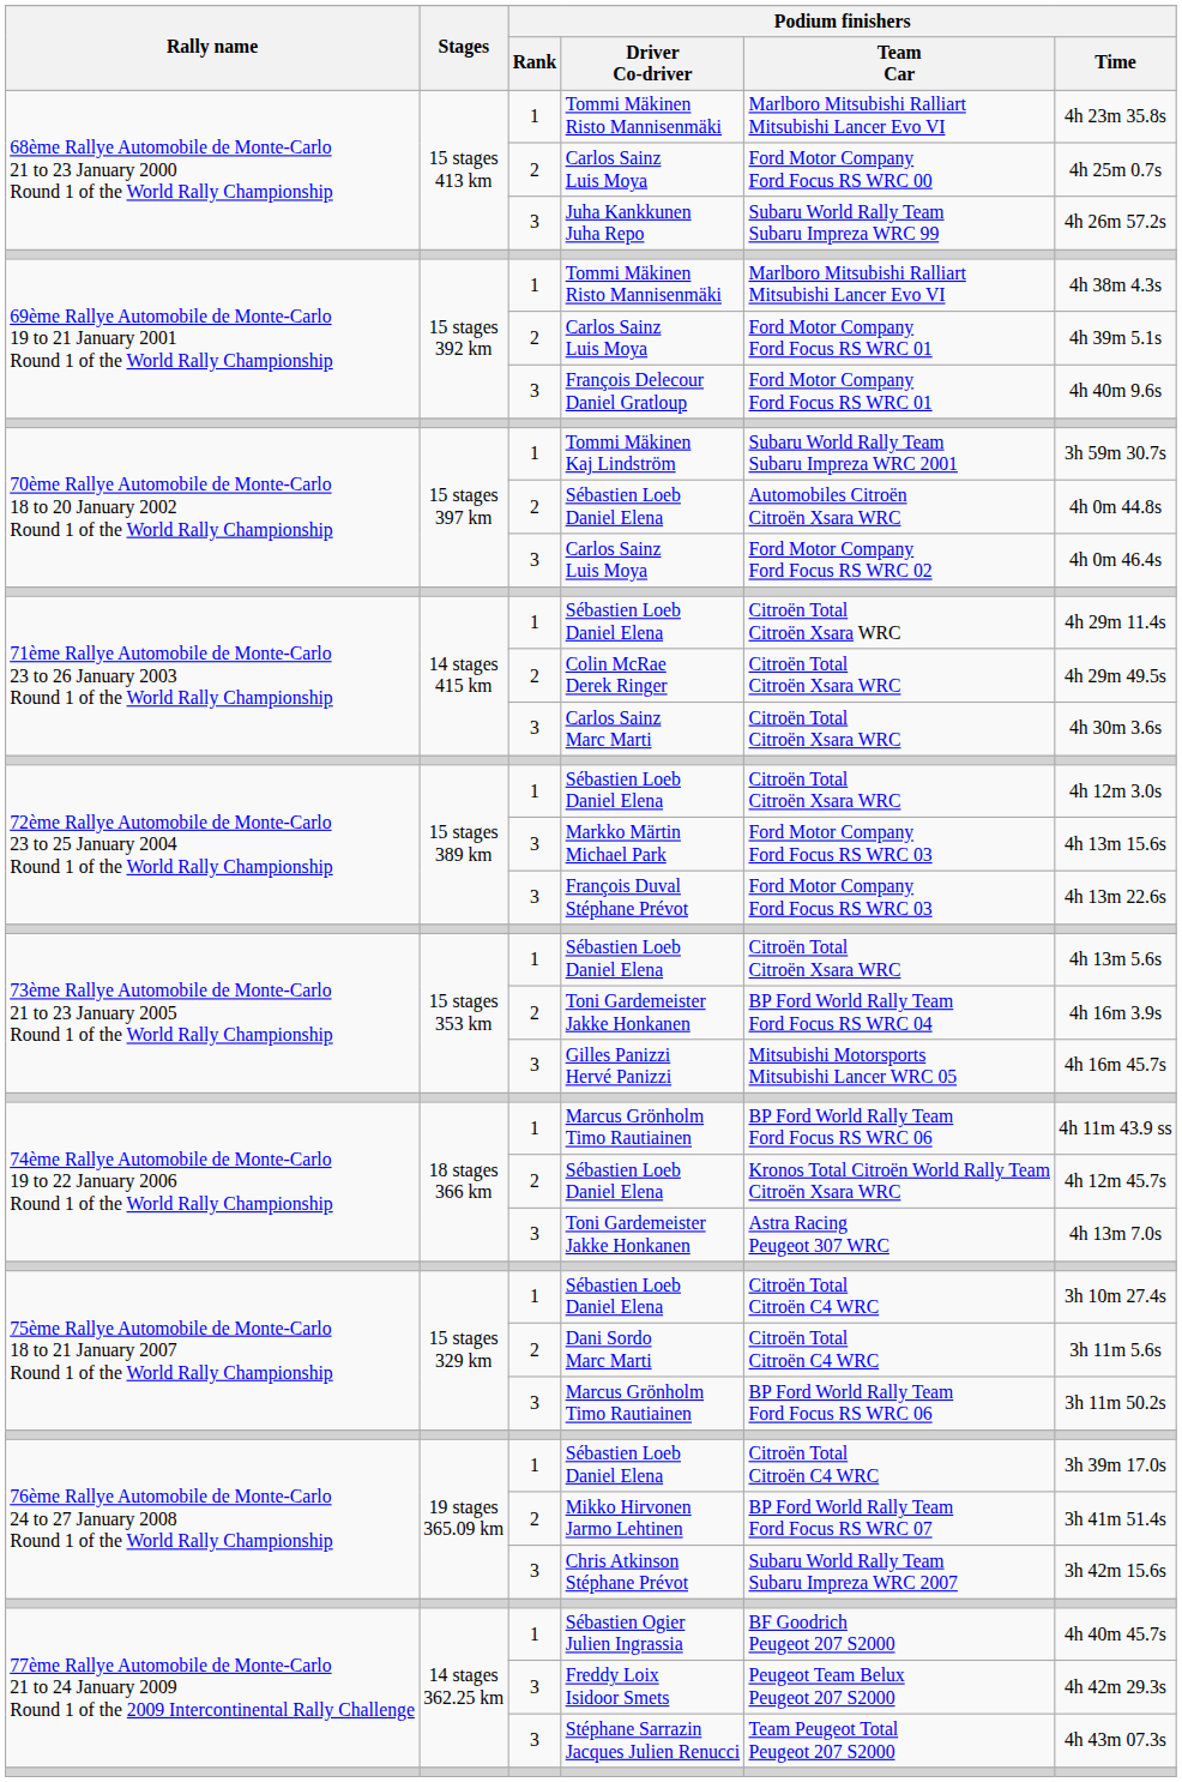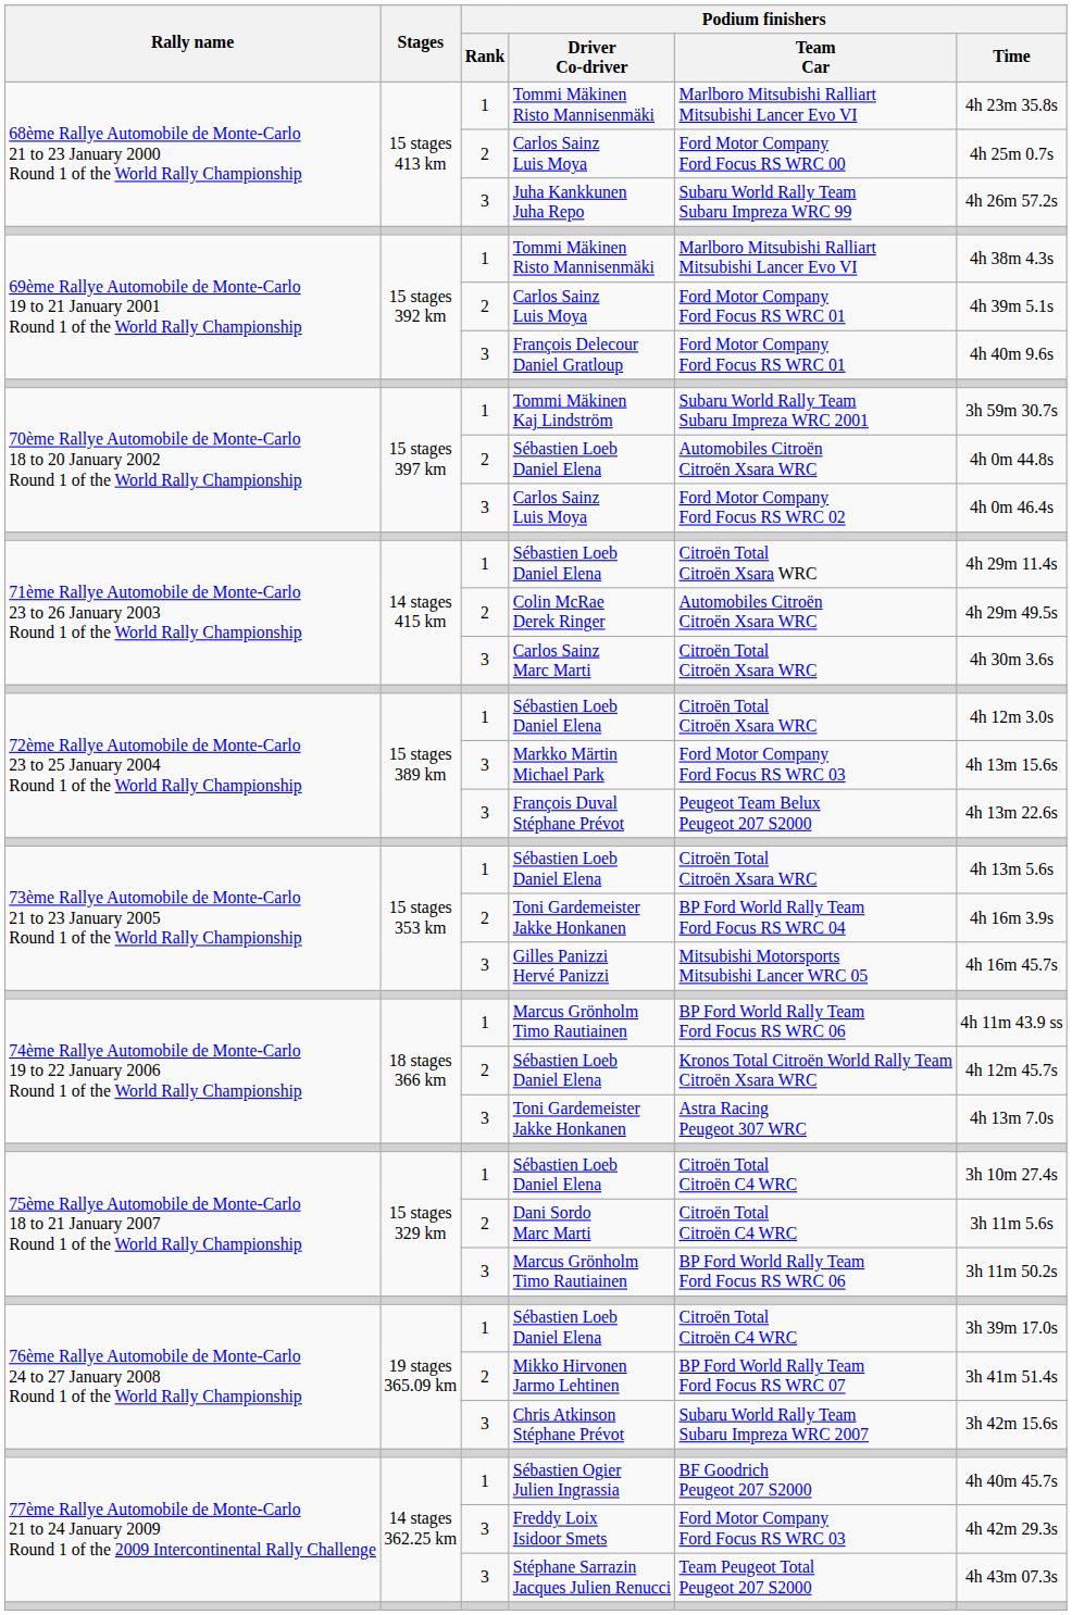 <table class="wikitable" style="font-size:90%;">
 <tr>
 </tr>
 <tr style="background:#efefef;">
 <th rowspan=2>Rally name</th>
 <th rowspan=2>Stages</th>
 <th colspan=4>Podium finishers</th>
 </tr>
 <tr>
 <th>Rank</th>
 <th>Driver<br>Co-driver</th>
 <th>Team<br>Car</th>
 <th>Time</th>
 </tr>
 <tr>
 <td rowspan=3><a href='#'>68ème Rallye Automobile de Monte-Carlo</a><br> 21 to 23 January 2000<br>Round 1 of the <a href='#'>World Rally Championship</a></td>
 <td rowspan=3 align=center>15 stages<br> 413 km</td>
 <td align=center>1</td>
 <td> <a href='#'>Tommi Mäkinen</a> <br>  <a href='#'>Risto Mannisenmäki</a></td>
 <td> <a href='#'>Marlboro Mitsubishi Ralliart</a> <br>  <a href='#'>Mitsubishi Lancer Evo VI</a></td>
 <td align=center>4h 23m 35.8s</td>
 </tr>
 <tr>
 <td align=center>2</td>
 <td> <a href='#'>Carlos Sainz</a> <br>  <a href='#'>Luis Moya</a></td>
 <td> <a href='#'>Ford Motor Company</a> <br>  <a href='#'>Ford Focus RS WRC 00</a></td>
 <td align=center>4h 25m 0.7s</td>
 </tr>
 <tr>
 <td align=center>3</td>
 <td> <a href='#'>Juha Kankkunen</a> <br>  <a href='#'>Juha Repo</a></td>
 <td> <a href='#'>Subaru World Rally Team</a> <br>  <a href='#'>Subaru Impreza WRC 99</a></td>
 <td align=center>4h 26m 57.2s</td>
 </tr>
 <tr style="background:lightgrey;">
 <td></td>
 <td></td>
 <td></td>
 <td></td>
 <td></td>
 <td></td>
 </tr>
 <tr>
 <td rowspan=3><a href='#'>69ème Rallye Automobile de Monte-Carlo</a><br> 19 to 21 January 2001<br>Round 1 of the <a href='#'>World Rally Championship</a></td>
 <td rowspan=3 align=center>15 stages<br> 392 km</td>
 <td align=center>1</td>
 <td> <a href='#'>Tommi Mäkinen</a> <br>  <a href='#'>Risto Mannisenmäki</a></td>
 <td> <a href='#'>Marlboro Mitsubishi Ralliart</a> <br>  <a href='#'>Mitsubishi Lancer Evo VI</a></td>
 <td align=center>4h 38m 4.3s</td>
 </tr>
 <tr>
 <td align=center>2</td>
 <td> <a href='#'>Carlos Sainz</a> <br>  <a href='#'>Luis Moya</a></td>
 <td> <a href='#'>Ford Motor Company</a> <br>  <a href='#'>Ford Focus RS WRC 01</a></td>
 <td align=center>4h 39m 5.1s</td>
 </tr>
 <tr>
 <td align=center>3</td>
 <td> <a href='#'>François Delecour</a> <br>  <a href='#'>Daniel Gratloup</a></td>
 <td> <a href='#'>Ford Motor Company</a> <br>  <a href='#'>Ford Focus RS WRC 01</a></td>
 <td align=center>4h 40m 9.6s</td>
 </tr>
 <tr style="background:lightgrey;">
 <td></td>
 <td></td>
 <td></td>
 <td></td>
 <td></td>
 <td></td>
 </tr>
 <tr>
 <td rowspan=3><a href='#'>70ème Rallye Automobile de Monte-Carlo</a><br> 18 to 20 January 2002<br>Round 1 of the <a href='#'>World Rally Championship</a></td>
 <td rowspan=3 align=center>15 stages<br> 397 km</td>
 <td align=center>1</td>
 <td> <a href='#'>Tommi Mäkinen</a> <br>  <a href='#'>Kaj Lindström</a></td>
 <td> <a href='#'>Subaru World Rally Team</a> <br>  <a href='#'>Subaru Impreza WRC 2001</a></td>
 <td align=center>3h 59m 30.7s</td>
 </tr>
 <tr>
 <td align=center>2</td>
 <td> <a href='#'>Sébastien Loeb</a> <br>  <a href='#'>Daniel Elena</a></td>
 <td> <a href='#'>Automobiles Citroën</a> <br>  <a href='#'>Citroën Xsara WRC</a></td>
 <td align=center>4h 0m 44.8s</td>
 </tr>
 <tr>
 <td align=center>3</td>
 <td> <a href='#'>Carlos Sainz</a> <br>  <a href='#'>Luis Moya</a></td>
 <td> <a href='#'>Ford Motor Company</a> <br>  <a href='#'>Ford Focus RS WRC 02</a></td>
 <td align=center>4h 0m 46.4s</td>
 </tr>
 <tr style="background:lightgrey;">
 <td></td>
 <td></td>
 <td></td>
 <td></td>
 <td></td>
 <td></td>
 </tr>
 <tr>
 <td rowspan=3><a href='#'>71</a><a href='#'>è</a><a href='#'>me Rallye Automobile de Monte-Carlo</a><br> 23 to 26 January 2003<br>Round 1 of the <a href='#'>World Rally Championship</a></td>
 <td rowspan=3 align=center>14 stages<br> 415 km</td>
 <td align=center>1</td>
 <td> <a href='#'>Sébastien Loeb</a> <br>  <a href='#'>Daniel Elena</a></td>
 <td> <a href='#'>Citroën Total</a> <br>  <a href='#'>Citroën Xsara</a> WRC</td>
 <td align=center>4h 29m 11.4s</td>
 </tr>
 <tr>
 <td align=center>2</td>
 <td> <a href='#'>Colin McRae</a> <br>  <a href='#'>Derek Ringer</a></td>
-<td> <a href='#'>Citroën Total</a> <br>  <a href='#'>Citroën Xsara WRC</a></td>
+<td> <a href='#'>Automobiles Citroën</a> <br>  <a href='#'>Citroën Xsara WRC</a></td>
 <td align=center>4h 29m 49.5s</td>
 </tr>
 <tr>
 <td align=center>3</td>
 <td> <a href='#'>Carlos Sainz</a> <br>  <a href='#'>Marc Marti</a></td>
 <td> <a href='#'>Citroën Total</a> <br>  <a href='#'>Citroën Xsara WRC</a></td>
 <td align=center>4h 30m 3.6s</td>
 </tr>
 <tr style="background:lightgrey;">
 <td></td>
 <td></td>
 <td></td>
 <td></td>
 <td></td>
 <td></td>
 </tr>
 <tr>
 <td rowspan=3><a href='#'>72ème Rallye Automobile de Monte-Carlo</a><br> 23 to 25 January 2004<br>Round 1 of the <a href='#'>World Rally Championship</a></td>
 <td rowspan=3 align=center>15 stages<br> 389 km</td>
 <td align=center>1</td>
 <td> <a href='#'>Sébastien Loeb</a> <br>  <a href='#'>Daniel Elena</a></td>
 <td> <a href='#'>Citroën Total</a> <br>  <a href='#'>Citroën Xsara WRC</a></td>
 <td align=center>4h 12m 3.0s</td>
 </tr>
 <tr>
 <td align=center>3</td>
 <td> <a href='#'>Markko Märtin</a> <br>  <a href='#'>Michael Park</a></td>
 <td> <a href='#'>Ford Motor Company</a> <br>  <a href='#'>Ford Focus RS WRC 03</a></td>
 <td align=center>4h 13m 15.6s</td>
 </tr>
 <tr>
 <td align=center>3</td>
 <td> <a href='#'>François Duval</a> <br>  <a href='#'>Stéphane Prévot</a></td>
-<td> <a href='#'>Ford Motor Company</a> <br>  <a href='#'>Ford Focus RS WRC 03</a></td>
+<td> <a href='#'>Peugeot Team Belux</a> <br>  <a href='#'>Peugeot 207 S2000</a></td>
 <td align=center>4h 13m 22.6s</td>
 </tr>
 <tr style="background:lightgrey;">
 <td></td>
 <td></td>
 <td></td>
 <td></td>
 <td></td>
 <td></td>
 </tr>
 <tr>
 <td rowspan=3><a href='#'>73ème Rallye Automobile de Monte-Carlo</a><br> 21 to 23 January 2005<br>Round 1 of the <a href='#'>World Rally Championship</a></td>
 <td rowspan=3 align=center>15 stages<br> 353 km</td>
 <td align=center>1</td>
 <td> <a href='#'>Sébastien Loeb</a> <br>  <a href='#'>Daniel Elena</a></td>
 <td> <a href='#'>Citroën Total</a> <br>  <a href='#'>Citroën Xsara WRC</a></td>
 <td align=center>4h 13m 5.6s</td>
 </tr>
 <tr>
 <td align=center>2</td>
 <td> <a href='#'>Toni Gardemeister</a> <br>  <a href='#'>Jakke Honkanen</a></td>
 <td> <a href='#'>BP Ford World Rally Team</a> <br>  <a href='#'>Ford Focus RS WRC 04</a></td>
 <td align=center>4h 16m 3.9s</td>
 </tr>
 <tr>
 <td align=center>3</td>
 <td> <a href='#'>Gilles Panizzi</a> <br>  <a href='#'>Hervé Panizzi</a></td>
 <td> <a href='#'>Mitsubishi Motorsports</a> <br>  <a href='#'>Mitsubishi Lancer WRC 05</a></td>
 <td align=center>4h 16m 45.7s</td>
 </tr>
 <tr style="background:lightgrey;">
 <td></td>
 <td></td>
 <td></td>
 <td></td>
 <td></td>
 <td></td>
 </tr>
 <tr>
 <td rowspan=3><a href='#'>74ème Rallye Automobile de Monte-Carlo</a><br> 19 to 22 January 2006<br>Round 1 of the <a href='#'>World Rally Championship</a></td>
 <td rowspan=3 align=center>18 stages<br> 366 km</td>
 <td align=center>1</td>
 <td> <a href='#'>Marcus Grönholm</a> <br>  <a href='#'>Timo Rautiainen</a></td>
 <td> <a href='#'>BP Ford World Rally Team</a> <br>  <a href='#'>Ford Focus RS WRC 06</a></td>
 <td align=center>4h 11m 43.9 ss</td>
 </tr>
 <tr>
 <td align=center>2</td>
 <td> <a href='#'>Sébastien Loeb</a> <br>  <a href='#'>Daniel Elena</a></td>
 <td> <a href='#'>Kronos Total Citroën World Rally Team</a> <br>  <a href='#'>Citroën Xsara WRC</a></td>
 <td align=center>4h 12m 45.7s</td>
 </tr>
 <tr>
 <td align=center>3</td>
 <td> <a href='#'>Toni Gardemeister</a> <br>  <a href='#'>Jakke Honkanen</a></td>
 <td> <a href='#'>Astra Racing</a> <br>  <a href='#'>Peugeot 307 WRC</a></td>
 <td align=center>4h 13m 7.0s</td>
 </tr>
 <tr style="background:lightgrey;">
 <td></td>
 <td></td>
 <td></td>
 <td></td>
 <td></td>
 <td></td>
 </tr>
 <tr>
 <td rowspan=3><a href='#'>75ème Rallye Automobile de Monte-Carlo</a><br> 18 to 21 January 2007<br>Round 1 of the <a href='#'>World Rally Championship</a></td>
 <td rowspan=3 align=center>15 stages<br> 329 km</td>
 <td align=center>1</td>
 <td> <a href='#'>Sébastien Loeb</a> <br>  <a href='#'>Daniel Elena</a></td>
 <td> <a href='#'>Citroën Total</a> <br>  <a href='#'>Citroën C4 WRC</a></td>
 <td align=center>3h 10m 27.4s</td>
 </tr>
 <tr>
 <td align=center>2</td>
 <td> <a href='#'>Dani Sordo</a> <br>  <a href='#'>Marc Marti</a></td>
 <td> <a href='#'>Citroën Total</a> <br>  <a href='#'>Citroën C4 WRC</a></td>
 <td align=center>3h 11m 5.6s</td>
 </tr>
 <tr>
 <td align=center>3</td>
 <td> <a href='#'>Marcus Grönholm</a> <br>  <a href='#'>Timo Rautiainen</a></td>
 <td> <a href='#'>BP Ford World Rally Team</a> <br>  <a href='#'>Ford Focus RS WRC 06</a></td>
 <td align=center>3h 11m 50.2s</td>
 </tr>
 <tr style="background:lightgrey;">
 <td></td>
 <td></td>
 <td></td>
 <td></td>
 <td></td>
 <td></td>
 </tr>
 <tr>
 <td rowspan=3><a href='#'>76ème Rallye Automobile de Monte-Carlo</a><br> 24 to 27 January 2008<br>Round 1 of the <a href='#'>World Rally Championship</a></td>
 <td rowspan=3 align=center>19 stages<br> 365.09 km</td>
 <td align=center>1</td>
 <td> <a href='#'>Sébastien Loeb</a> <br>  <a href='#'>Daniel Elena</a></td>
 <td> <a href='#'>Citroën Total</a> <br>  <a href='#'>Citroën C4 WRC</a></td>
 <td align=center>3h 39m 17.0s</td>
 </tr>
 <tr>
 <td align=center>2</td>
 <td> <a href='#'>Mikko Hirvonen</a> <br>  <a href='#'>Jarmo Lehtinen</a></td>
 <td> <a href='#'>BP Ford World Rally Team</a> <br>  <a href='#'>Ford Focus RS WRC 07</a></td>
 <td align=center>3h 41m 51.4s</td>
 </tr>
 <tr>
 <td align=center>3</td>
 <td> <a href='#'>Chris Atkinson</a> <br>  <a href='#'>Stéphane Prévot</a></td>
 <td> <a href='#'>Subaru World Rally Team</a> <br>  <a href='#'>Subaru Impreza WRC 2007</a></td>
 <td align=center>3h 42m 15.6s</td>
 </tr>
 <tr style="background:lightgrey;">
 <td></td>
 <td></td>
 <td></td>
 <td></td>
 <td></td>
 <td></td>
 </tr>
 <tr>
 <td rowspan=3><a href='#'>77ème Rallye Automobile de Monte-Carlo</a><br> 21 to 24 January 2009<br>Round 1 of the <a href='#'>2009 Intercontinental Rally Challenge</a></td>
 <td rowspan=3 align=center>14 stages<br> 362.25 km</td>
 <td align=center>1</td>
 <td> <a href='#'>Sébastien Ogier</a> <br>  <a href='#'>Julien Ingrassia</a></td>
 <td> <a href='#'>BF Goodrich</a> <br>  <a href='#'>Peugeot 207 S2000</a></td>
 <td align=center>4h 40m 45.7s</td>
 </tr>
 <tr>
 <td align=center>3</td>
 <td> <a href='#'>Freddy Loix</a> <br>  <a href='#'>Isidoor Smets</a></td>
-<td> <a href='#'>Peugeot Team Belux</a> <br>  <a href='#'>Peugeot 207 S2000</a></td>
+<td> <a href='#'>Ford Motor Company</a> <br>  <a href='#'>Ford Focus RS WRC 03</a></td>
 <td align=center>4h 42m 29.3s</td>
 </tr>
 <tr>
 <td align=center>3</td>
 <td> <a href='#'>Stéphane Sarrazin</a> <br>  <a href='#'>Jacques Julien Renucci</a></td>
 <td> <a href='#'>Team Peugeot Total</a> <br>  <a href='#'>Peugeot 207 S2000</a></td>
 <td align=center>4h 43m 07.3s</td>
 </tr>
 <tr style="background:lightgrey;">
 <td></td>
 <td></td>
 <td></td>
 <td></td>
 <td></td>
 <td></td>
 </tr>
 </table>
